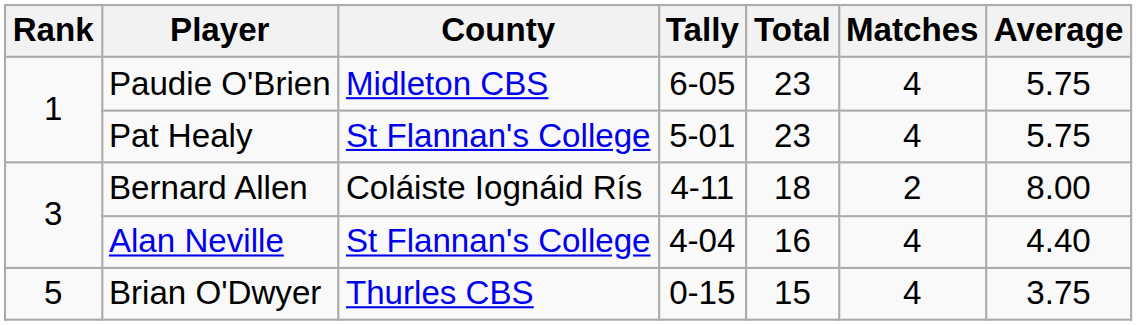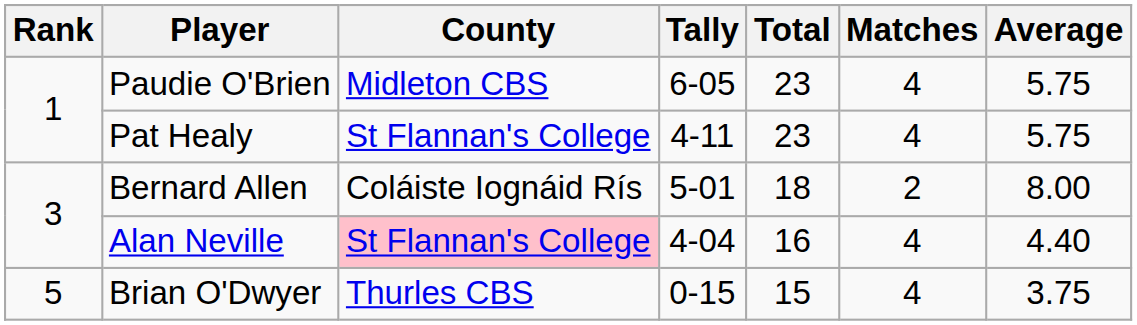 <table class="wikitable">
 <tr>
 <th>Rank</th>
 <th>Player</th>
 <th>County</th>
 <th>Tally</th>
 <th>Total</th>
 <th>Matches</th>
 <th>Average</th>
 </tr>
 <tr>
 <td rowspan=2 align=center>1</td>
 <td>Paudie O'Brien</td>
 <td><a href='#'>Midleton CBS</a></td>
 <td align=center>6-05</td>
 <td align=center>23</td>
 <td align=center>4</td>
 <td align=center>5.75</td>
 </tr>
 <tr>
 <td>Pat Healy</td>
 <td><a href='#'>St Flannan's College</a></td>
-<td align=center>5-01</td>
+<td align=center>4-11</td>
 <td align=center>23</td>
 <td align=center>4</td>
 <td align=center>5.75</td>
 </tr>
 <tr>
 <td rowspan=2 align=center>3</td>
 <td>Bernard Allen</td>
 <td>Coláiste Iognáid Rís</td>
-<td align=center>4-11</td>
+<td align=center>5-01</td>
 <td align=center>18</td>
 <td align=center>2</td>
 <td align=center>8.00</td>
 </tr>
 <tr>
 <td><a href='#'>Alan Neville</a></td>
-<td><a href='#'>St Flannan's College</a></td>
+<td style="background: pink;"><a href='#'>St Flannan's College</a></td>
 <td align=center>4-04</td>
 <td align=center>16</td>
 <td align=center>4</td>
 <td align=center>4.40</td>
 </tr>
 <tr>
 <td rowspan=1 align=center>5</td>
 <td>Brian O'Dwyer</td>
 <td><a href='#'>Thurles CBS</a></td>
 <td align=center>0-15</td>
 <td align=center>15</td>
 <td align=center>4</td>
 <td align=center>3.75</td>
 </tr>
 </table>
